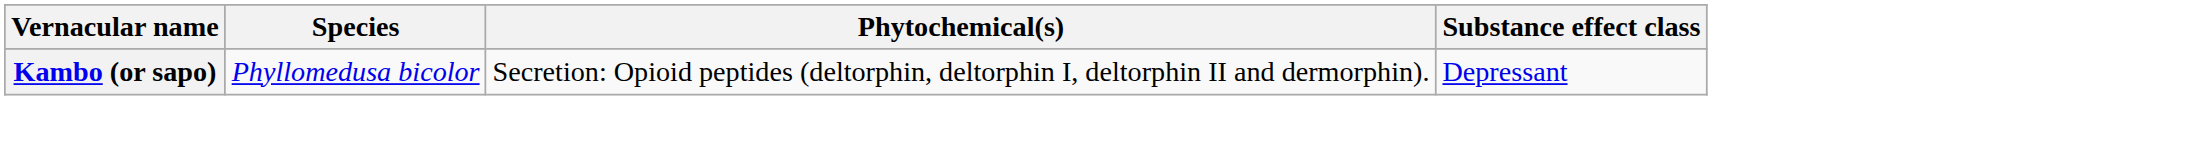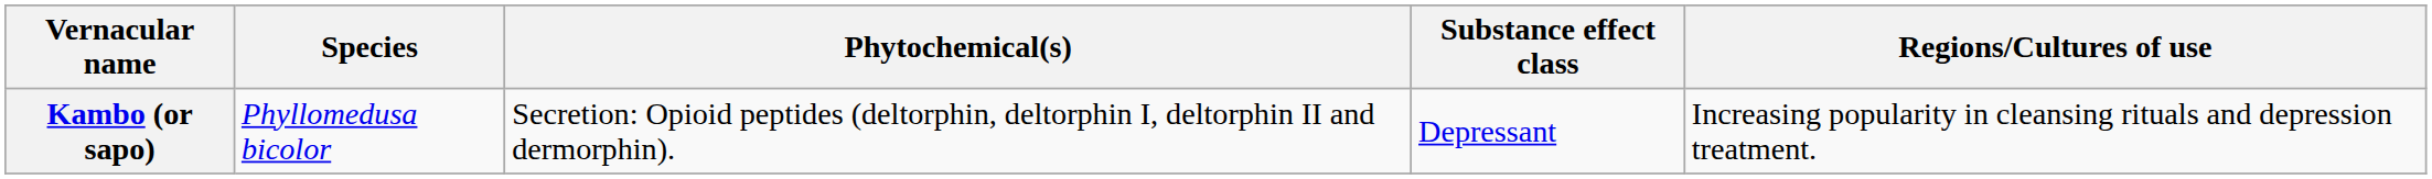 <table class="wikitable sortable">
 <tr>
 <th>Vernacular name</th>
 <th>Species</th>
 <th>Phytochemical(s)</th>
 <th>Substance effect class</th>
+<th>Regions/Cultures of use</th>
 </tr>
 <tr>
 <th><a href='#'>Kambo</a> (or sapo)</th>
 <td><em><a href='#'>Phyllomedusa bicolor</a></em></td>
 <td>Secretion: Opioid peptides (deltorphin, deltorphin I, deltorphin II and dermorphin).</td>
 <td><a href='#'>Depressant</a></td>
+<td>Increasing popularity in cleansing rituals and depression treatment.</td>
 </tr>
 </table>
